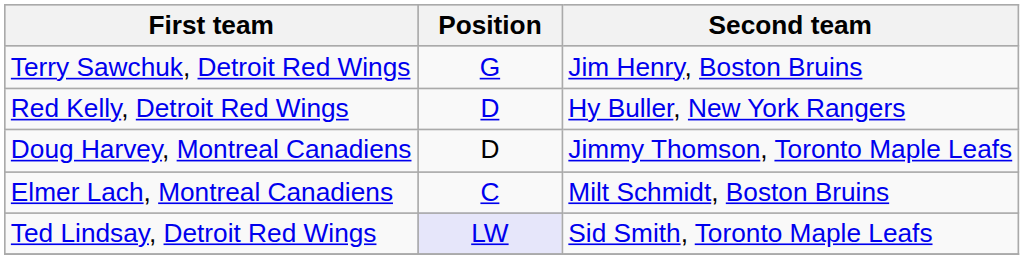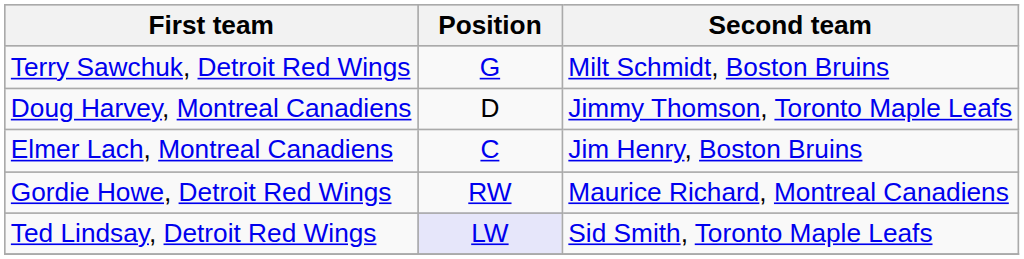 <table class="wikitable">
 <tr>
 <th>First team</th>
 <th>  Position  </th>
 <th>Second team</th>
 </tr>
 <tr>
 <td><a href='#'>Terry Sawchuk</a>, <a href='#'>Detroit Red Wings</a></td>
 <td align=center><a href='#'>G</a></td>
-<td><a href='#'>Jim Henry</a>, <a href='#'>Boston Bruins</a></td>
-</tr>
-<tr>
-<td><a href='#'>Red Kelly</a>, <a href='#'>Detroit Red Wings</a></td>
-<td align=center><a href='#'>D</a></td>
-<td><a href='#'>Hy Buller</a>, <a href='#'>New York Rangers</a></td>
+<td><a href='#'>Milt Schmidt</a>, <a href='#'>Boston Bruins</a></td>
 </tr>
 <tr>
 <td><a href='#'>Doug Harvey</a>, <a href='#'>Montreal Canadiens</a></td>
 <td align=center>D</td>
 <td><a href='#'>Jimmy Thomson</a>, <a href='#'>Toronto Maple Leafs</a></td>
 </tr>
 <tr>
 <td><a href='#'>Elmer Lach</a>, <a href='#'>Montreal Canadiens</a></td>
 <td align=center><a href='#'>C</a></td>
-<td><a href='#'>Milt Schmidt</a>, <a href='#'>Boston Bruins</a></td>
+<td><a href='#'>Jim Henry</a>, <a href='#'>Boston Bruins</a></td>
+</tr>
+<tr>
+<td><a href='#'>Gordie Howe</a>, <a href='#'>Detroit Red Wings</a></td>
+<td align=center><a href='#'>RW</a></td>
+<td><a href='#'>Maurice Richard</a>, <a href='#'>Montreal Canadiens</a></td>
 </tr>
 <tr>
 <td><a href='#'>Ted Lindsay</a>, <a href='#'>Detroit Red Wings</a></td>
 <td align=center style="background: lavender;"><a href='#'>LW</a></td>
 <td><a href='#'>Sid Smith</a>, <a href='#'>Toronto Maple Leafs</a></td>
 </tr>
 <tr>
 </tr>
 </table>
